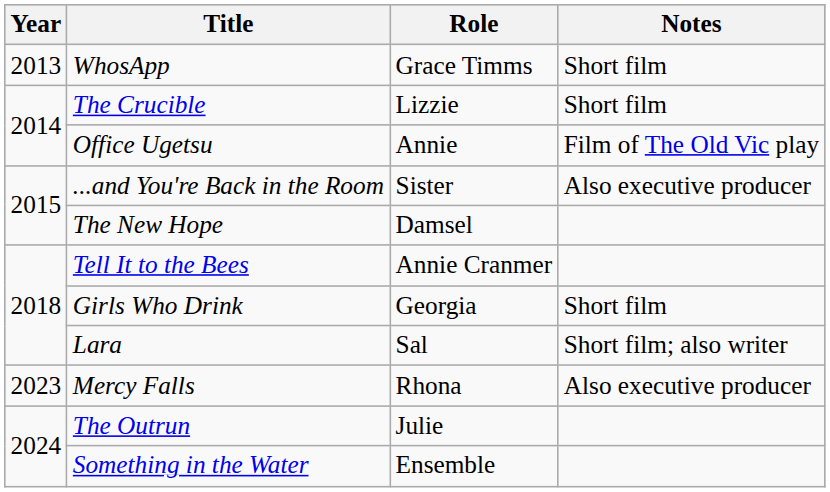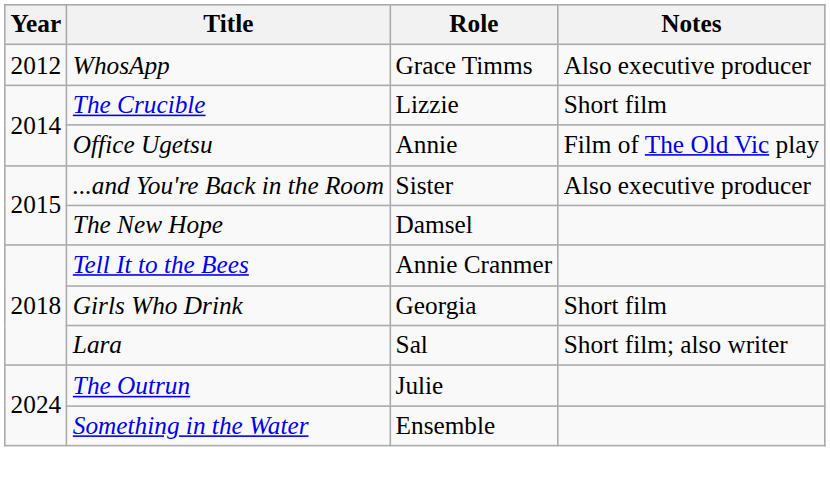 <table class="wikitable">
 <tr>
 <th>Year</th>
 <th>Title</th>
 <th>Role</th>
 <th>Notes</th>
 </tr>
 <tr>
-<td>2013</td>
+<td>2012</td>
 <td><em>WhosApp</em></td>
 <td>Grace Timms</td>
-<td>Short film</td>
+<td>Also executive producer</td>
 </tr>
 <tr>
 <td rowspan="2">2014</td>
 <td><em><a href='#'>The Crucible</a></em></td>
 <td>Lizzie</td>
 <td>Short film</td>
 </tr>
 <tr>
 <td><em>Office Ugetsu</em></td>
 <td>Annie</td>
 <td>Film of <a href='#'>The Old Vic</a> play</td>
 </tr>
 <tr>
 <td rowspan="2">2015</td>
 <td><em>...and You're Back in the Room</em></td>
 <td>Sister</td>
 <td>Also executive producer</td>
 </tr>
 <tr>
 <td><em>The New Hope</em></td>
 <td>Damsel</td>
 <td></td>
 </tr>
 <tr>
 <td rowspan="3">2018</td>
 <td><em><a href='#'>Tell It to the Bees</a></em></td>
 <td>Annie Cranmer</td>
 <td></td>
 </tr>
 <tr>
 <td><em>Girls Who Drink</em></td>
 <td>Georgia</td>
 <td>Short film</td>
 </tr>
 <tr>
 <td><em>Lara</em></td>
 <td>Sal</td>
 <td>Short film; also writer</td>
 </tr>
 <tr>
-<td>2023</td>
-<td><em>Mercy Falls</em></td>
-<td>Rhona</td>
-<td>Also executive producer</td>
-</tr>
-<tr>
 <td rowspan="2">2024</td>
 <td><em><a href='#'>The Outrun</a></em></td>
 <td>Julie</td>
 <td></td>
 </tr>
 <tr>
 <td><em><a href='#'>Something in the Water</a></em></td>
 <td>Ensemble</td>
 <td></td>
 </tr>
 </table>
